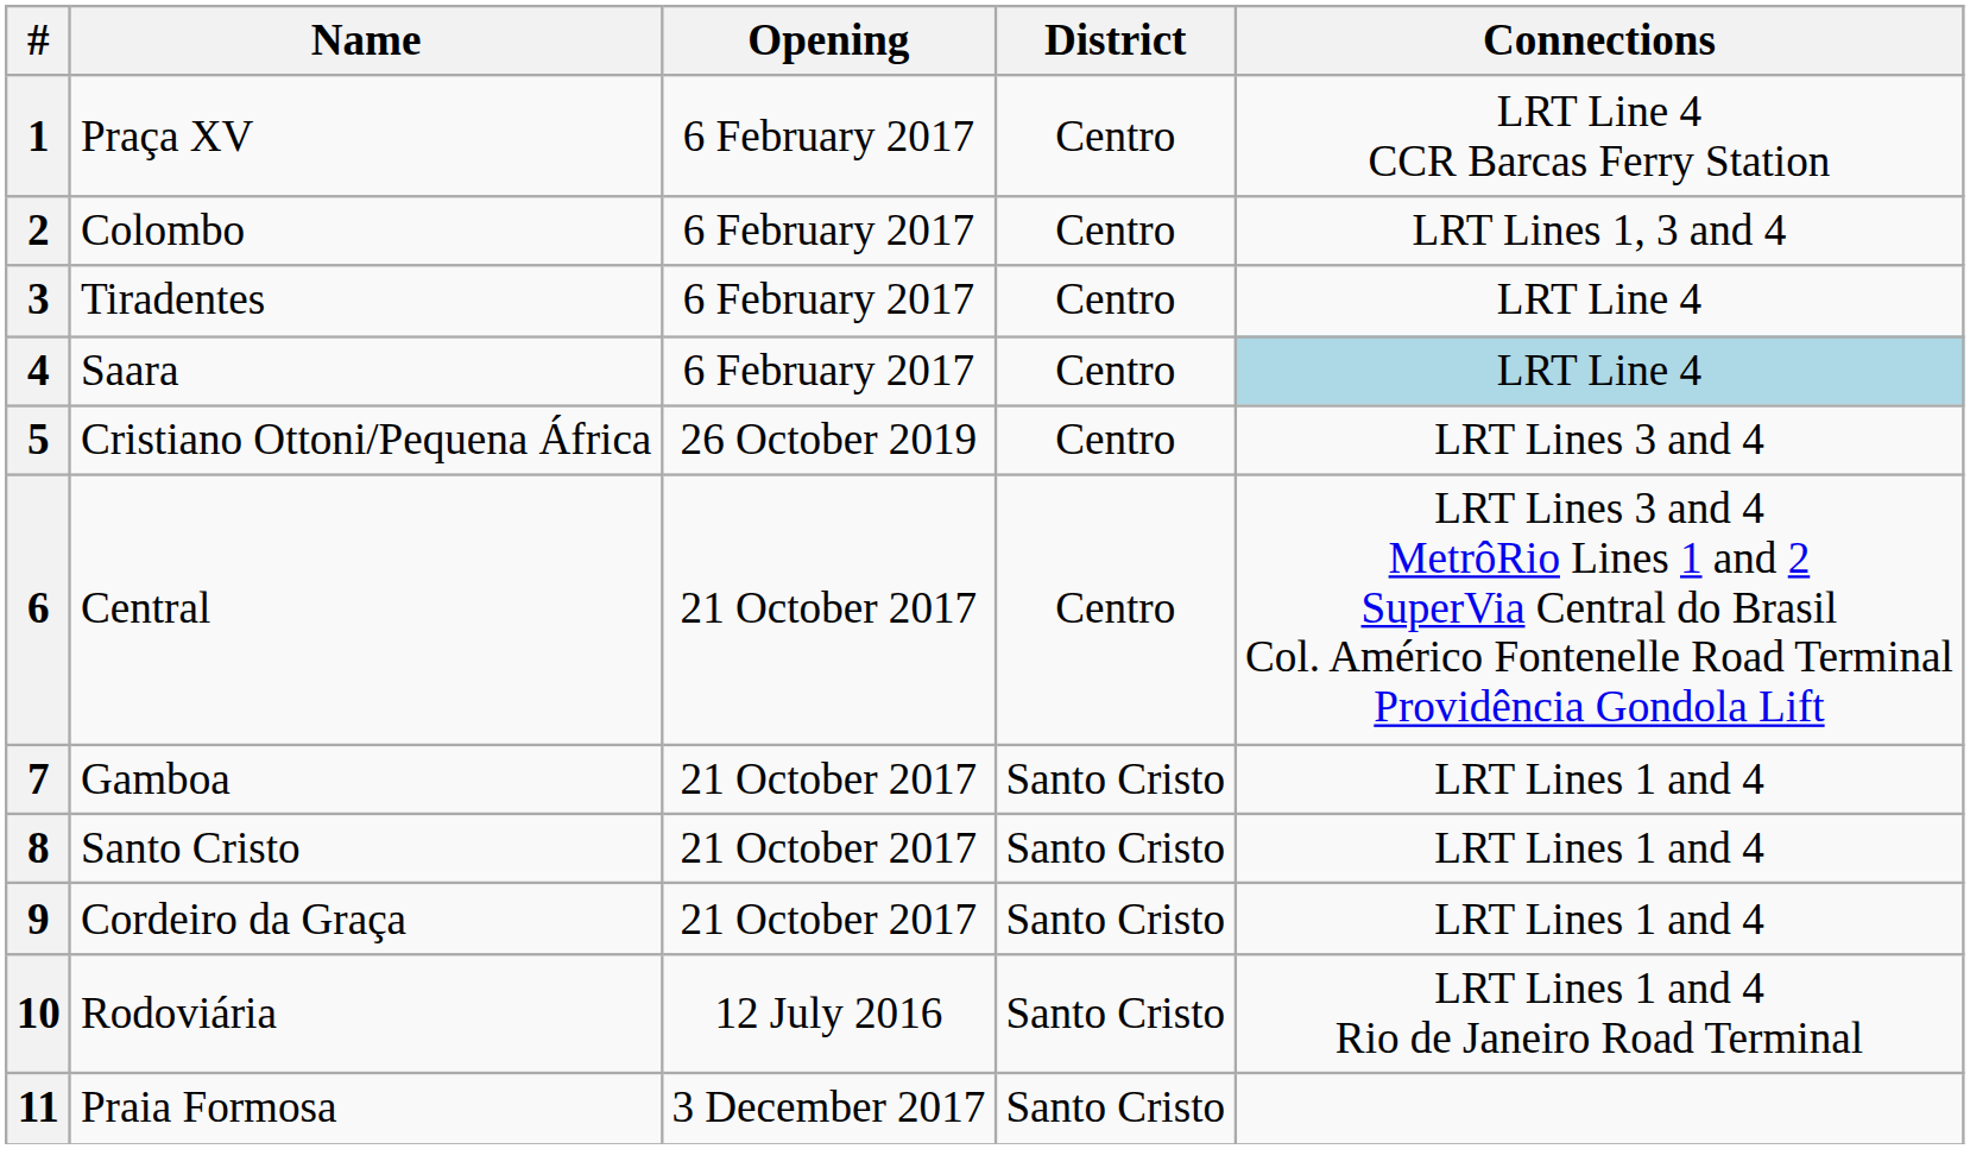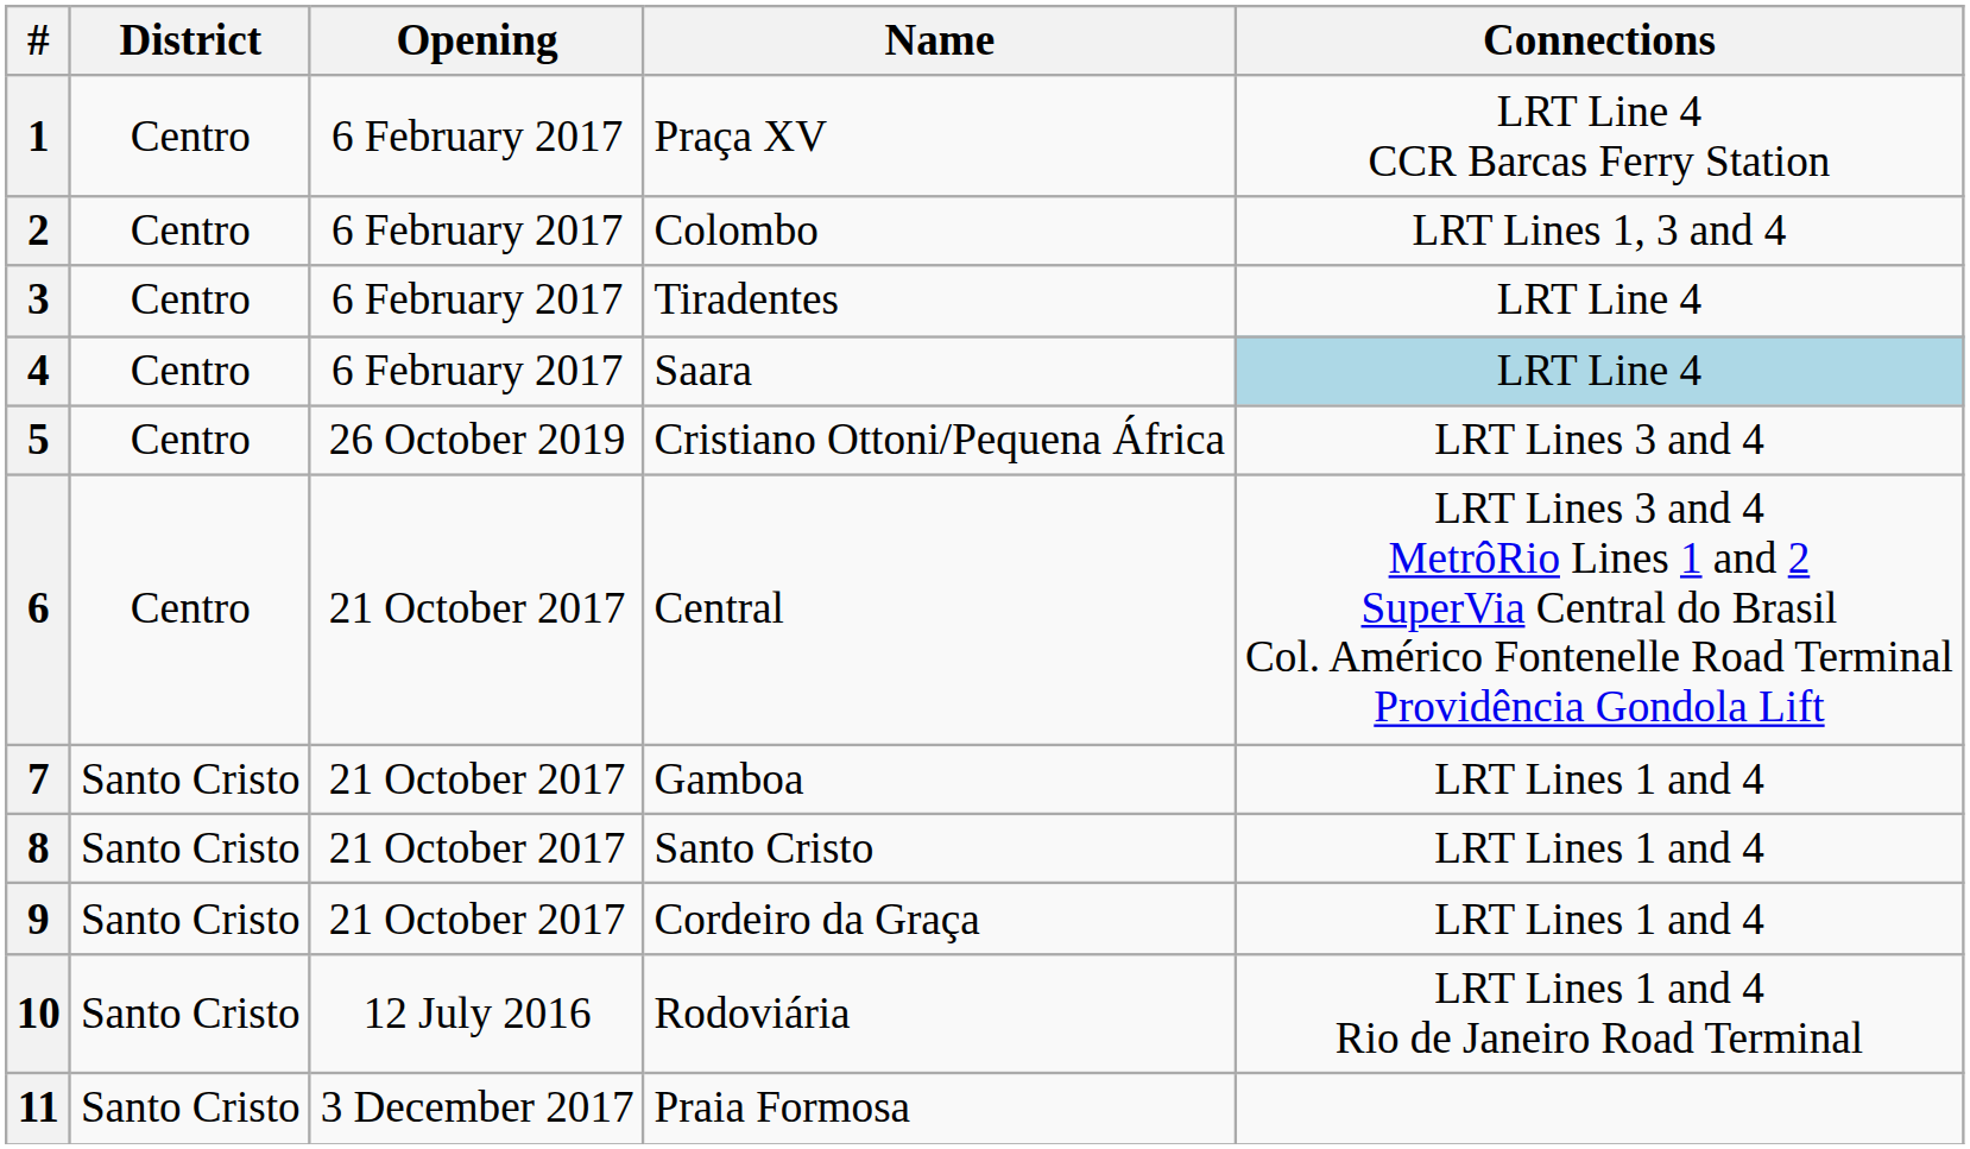 <table class="wikitable" style="text-align: center;">
 <tr>
 <th>#</th>
+<th>District</th>
+<th>Opening</th>
 <th>Name</th>
-<th>Opening</th>
-<th>District</th>
 <th>Connections</th>
 </tr>
 <tr>
 <th>1</th>
+<td>Centro</td>
+<td>6 February 2017</td>
 <td style="text-align:left;">Praça XV</td>
-<td>6 February 2017</td>
-<td>Centro</td>
 <td> LRT Line 4<br> CCR Barcas Ferry Station</td>
 </tr>
 <tr>
 <th>2</th>
+<td>Centro</td>
+<td>6 February 2017</td>
 <td style="text-align:left;">Colombo</td>
-<td>6 February 2017</td>
-<td>Centro</td>
 <td> LRT Lines 1, 3 and 4</td>
 </tr>
 <tr>
 <th>3</th>
+<td>Centro</td>
+<td>6 February 2017</td>
 <td style="text-align:left;">Tiradentes</td>
-<td>6 February 2017</td>
-<td>Centro</td>
 <td> LRT Line 4</td>
 </tr>
 <tr>
 <th>4</th>
+<td>Centro</td>
+<td>6 February 2017</td>
 <td style="text-align:left;">Saara</td>
-<td>6 February 2017</td>
-<td>Centro</td>
 <td style="background: lightblue;"> LRT Line 4</td>
 </tr>
 <tr>
 <th>5</th>
+<td>Centro</td>
+<td>26 October 2019</td>
 <td style="text-align:left;">Cristiano Ottoni/Pequena África</td>
-<td>26 October 2019</td>
-<td>Centro</td>
 <td> LRT Lines 3 and 4</td>
 </tr>
 <tr>
 <th>6</th>
+<td>Centro</td>
+<td>21 October 2017</td>
 <td style="text-align:left;">Central</td>
-<td>21 October 2017</td>
-<td>Centro</td>
 <td> LRT Lines 3 and 4<br> <a href='#'>MetrôRio</a> Lines <a href='#'>1</a> and <a href='#'>2</a><br> <a href='#'>SuperVia</a> Central do Brasil<br> Col. Américo Fontenelle Road Terminal<br> <a href='#'>Providência Gondola Lift</a></td>
 </tr>
 <tr>
 <th>7</th>
+<td>Santo Cristo</td>
+<td>21 October 2017</td>
 <td style="text-align:left;">Gamboa</td>
-<td>21 October 2017</td>
-<td>Santo Cristo</td>
 <td> LRT Lines 1 and 4</td>
 </tr>
 <tr>
 <th>8</th>
+<td>Santo Cristo</td>
+<td>21 October 2017</td>
 <td style="text-align:left;">Santo Cristo</td>
-<td>21 October 2017</td>
-<td>Santo Cristo</td>
 <td> LRT Lines 1 and 4</td>
 </tr>
 <tr>
 <th>9</th>
+<td>Santo Cristo</td>
+<td>21 October 2017</td>
 <td style="text-align:left;">Cordeiro da Graça</td>
-<td>21 October 2017</td>
-<td>Santo Cristo</td>
 <td> LRT Lines 1 and 4</td>
 </tr>
 <tr>
 <th>10</th>
+<td>Santo Cristo</td>
+<td>12 July 2016</td>
 <td style="text-align:left;">Rodoviária</td>
-<td>12 July 2016</td>
-<td>Santo Cristo</td>
 <td> LRT Lines 1 and 4<br> Rio de Janeiro Road Terminal</td>
 </tr>
 <tr>
 <th>11</th>
+<td>Santo Cristo</td>
+<td>3 December 2017</td>
 <td style="text-align:left;">Praia Formosa</td>
-<td>3 December 2017</td>
-<td>Santo Cristo</td>
 <td></td>
 </tr>
 </table>
